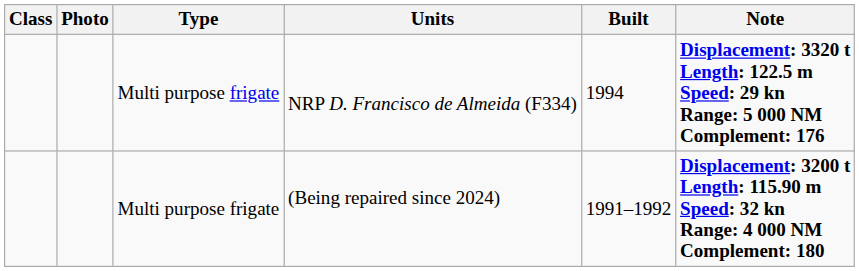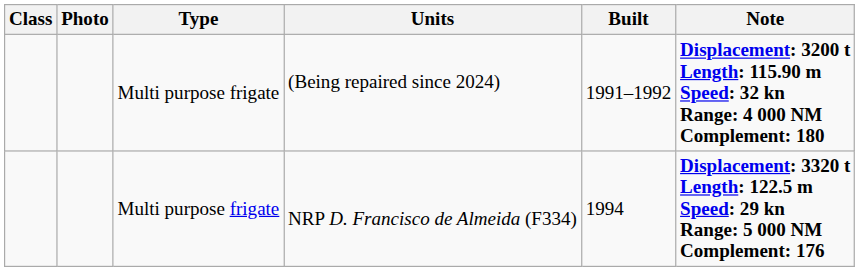 <table class="wikitable">
 <tr>
 <th>Class</th>
 <th>Photo</th>
 <th>Type</th>
 <th>Units</th>
 <th>Built</th>
 <th>Note</th>
 </tr>
 <tr>
 <td></td>
 <td></td>
+<td>Multi purpose frigate</td>
+<td> (Being repaired since 2024)<br><br></td>
+<td>1991–1992</td>
+<td><strong><a href='#'>Displacement</a>: 3200 t</strong><br><strong><a href='#'>Length</a>: 115.90 m</strong><br><strong><a href='#'>Speed</a>: 32 kn</strong><br><strong>Range: 4 000 NM</strong><br><strong>Complement: 180</strong></td>
+</tr>
+<tr>
+<td></td>
+<td></td>
 <td>Multi purpose <a href='#'>frigate</a></td>
 <td><br>NRP <em>D. Francisco de Almeida</em> (F334)</td>
 <td>1994</td>
 <td><strong><a href='#'>Displacement</a>: 3320 t</strong><br><strong><a href='#'>Length</a>: 122.5 m</strong><br><strong><a href='#'>Speed</a>: 29 kn</strong><br><strong>Range: 5 000 NM</strong><br><strong>Complement: 176</strong></td>
 </tr>
-<tr>
-<td></td>
-<td></td>
-<td>Multi purpose frigate</td>
-<td> (Being repaired since 2024)<br><br></td>
-<td>1991–1992</td>
-<td><strong><a href='#'>Displacement</a>: 3200 t</strong><br><strong><a href='#'>Length</a>: 115.90 m</strong><br><strong><a href='#'>Speed</a>: 32 kn</strong><br><strong>Range: 4 000 NM</strong><br><strong>Complement: 180</strong></td>
-</tr>
 </table>
